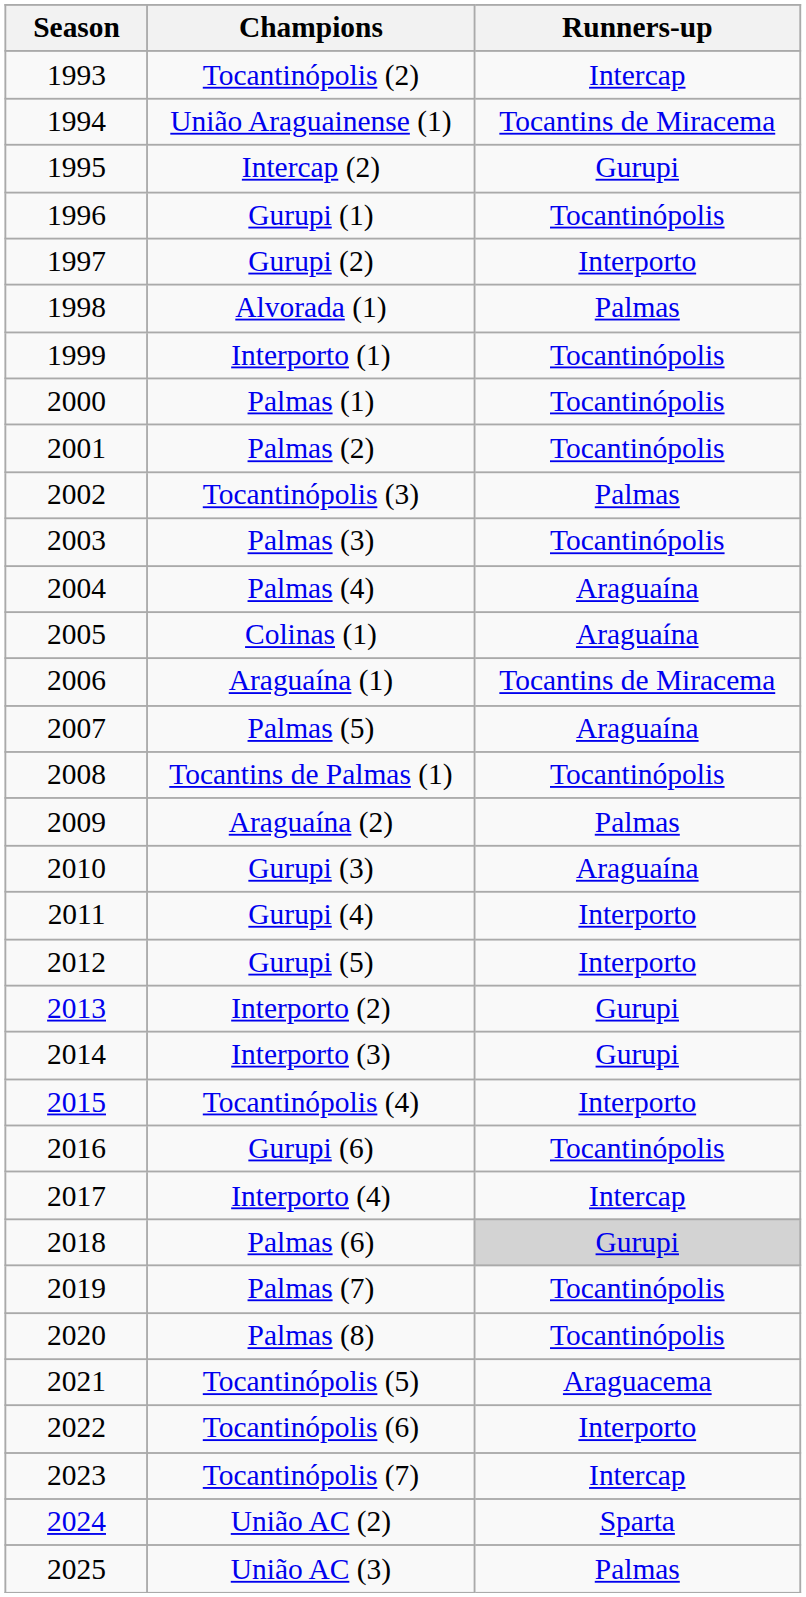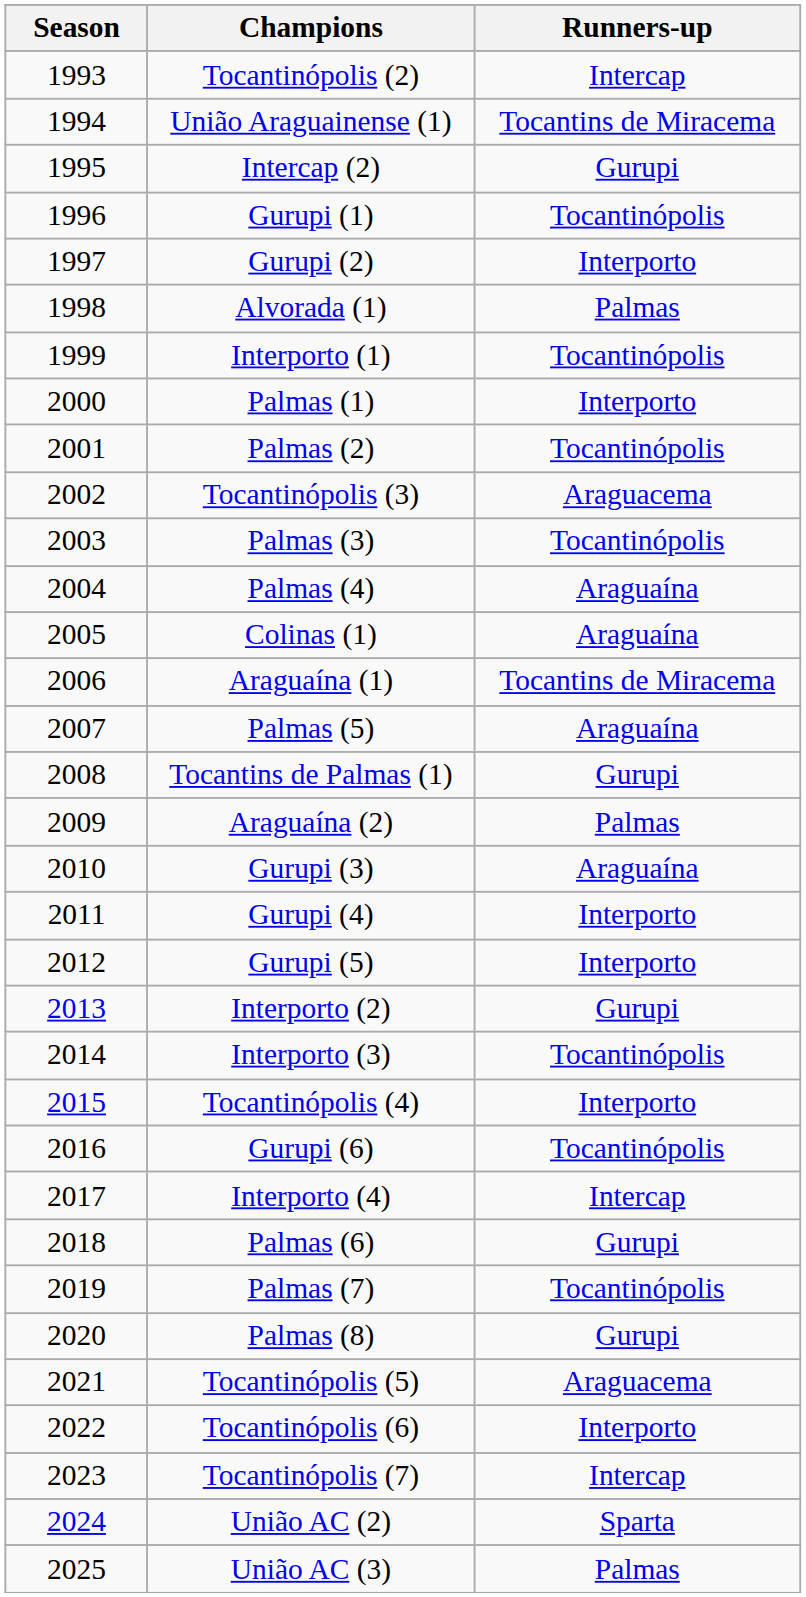 <table class="wikitable" style="text-align:center; margin-left:1em;">
 <tr>
 <th style="width:70px">Season</th>
 <th style="width:170px">Champions</th>
 <th style="width:170px">Runners-up</th>
 </tr>
 <tr>
 <td>1993</td>
 <td><a href='#'>Tocantinópolis</a> (2)</td>
 <td><a href='#'>Intercap</a></td>
 </tr>
 <tr>
 <td>1994</td>
 <td><a href='#'>União Araguainense</a> (1)</td>
 <td><a href='#'>Tocantins de Miracema</a></td>
 </tr>
 <tr>
 <td>1995</td>
 <td><a href='#'>Intercap</a> (2)</td>
 <td><a href='#'>Gurupi</a></td>
 </tr>
 <tr>
 <td>1996</td>
 <td><a href='#'>Gurupi</a> (1)</td>
 <td><a href='#'>Tocantinópolis</a></td>
 </tr>
 <tr>
 <td>1997</td>
 <td><a href='#'>Gurupi</a> (2)</td>
 <td><a href='#'>Interporto</a></td>
 </tr>
 <tr>
 <td>1998</td>
 <td><a href='#'>Alvorada</a> (1)</td>
 <td><a href='#'>Palmas</a></td>
 </tr>
 <tr>
 <td>1999</td>
 <td><a href='#'>Interporto</a> (1)</td>
 <td><a href='#'>Tocantinópolis</a></td>
 </tr>
 <tr>
 <td>2000</td>
 <td><a href='#'>Palmas</a> (1)</td>
-<td><a href='#'>Tocantinópolis</a></td>
+<td><a href='#'>Interporto</a></td>
 </tr>
 <tr>
 <td>2001</td>
 <td><a href='#'>Palmas</a> (2)</td>
 <td><a href='#'>Tocantinópolis</a></td>
 </tr>
 <tr>
 <td>2002</td>
 <td><a href='#'>Tocantinópolis</a> (3)</td>
-<td><a href='#'>Palmas</a></td>
+<td><a href='#'>Araguacema</a></td>
 </tr>
 <tr>
 <td>2003</td>
 <td><a href='#'>Palmas</a> (3)</td>
 <td><a href='#'>Tocantinópolis</a></td>
 </tr>
 <tr>
 <td>2004</td>
 <td><a href='#'>Palmas</a> (4)</td>
 <td><a href='#'>Araguaína</a></td>
 </tr>
 <tr>
 <td>2005</td>
 <td><a href='#'>Colinas</a> (1)</td>
 <td><a href='#'>Araguaína</a></td>
 </tr>
 <tr>
 <td>2006</td>
 <td><a href='#'>Araguaína</a> (1)</td>
 <td><a href='#'>Tocantins de Miracema</a></td>
 </tr>
 <tr>
 <td>2007</td>
 <td><a href='#'>Palmas</a> (5)</td>
 <td><a href='#'>Araguaína</a></td>
 </tr>
 <tr>
 <td>2008</td>
 <td><a href='#'>Tocantins de Palmas</a> (1)</td>
-<td><a href='#'>Tocantinópolis</a></td>
+<td><a href='#'>Gurupi</a></td>
 </tr>
 <tr>
 <td>2009</td>
 <td><a href='#'>Araguaína</a> (2)</td>
 <td><a href='#'>Palmas</a></td>
 </tr>
 <tr>
 <td>2010</td>
 <td><a href='#'>Gurupi</a> (3)</td>
 <td><a href='#'>Araguaína</a></td>
 </tr>
 <tr>
 <td>2011</td>
 <td><a href='#'>Gurupi</a> (4)</td>
 <td><a href='#'>Interporto</a></td>
 </tr>
 <tr>
 <td>2012</td>
 <td><a href='#'>Gurupi</a> (5)</td>
 <td><a href='#'>Interporto</a></td>
 </tr>
 <tr>
 <td><a href='#'>2013</a></td>
 <td><a href='#'>Interporto</a> (2)</td>
 <td><a href='#'>Gurupi</a></td>
 </tr>
 <tr>
 <td>2014</td>
 <td><a href='#'>Interporto</a> (3)</td>
-<td><a href='#'>Gurupi</a></td>
+<td><a href='#'>Tocantinópolis</a></td>
 </tr>
 <tr>
 <td><a href='#'>2015</a></td>
 <td><a href='#'>Tocantinópolis</a> (4)</td>
 <td><a href='#'>Interporto</a></td>
 </tr>
 <tr>
 <td>2016</td>
 <td><a href='#'>Gurupi</a> (6)</td>
 <td><a href='#'>Tocantinópolis</a></td>
 </tr>
 <tr>
 <td>2017</td>
 <td><a href='#'>Interporto</a> (4)</td>
 <td><a href='#'>Intercap</a></td>
 </tr>
 <tr>
 <td>2018</td>
 <td><a href='#'>Palmas</a> (6)</td>
-<td style="background: lightgrey;"><a href='#'>Gurupi</a></td>
+<td><a href='#'>Gurupi</a></td>
 </tr>
 <tr>
 <td>2019</td>
 <td><a href='#'>Palmas</a> (7)</td>
 <td><a href='#'>Tocantinópolis</a></td>
 </tr>
 <tr>
 <td>2020</td>
 <td><a href='#'>Palmas</a> (8)</td>
-<td><a href='#'>Tocantinópolis</a></td>
+<td><a href='#'>Gurupi</a></td>
 </tr>
 <tr>
 <td>2021</td>
 <td><a href='#'>Tocantinópolis</a> (5)</td>
 <td><a href='#'>Araguacema</a></td>
 </tr>
 <tr>
 <td>2022</td>
 <td><a href='#'>Tocantinópolis</a> (6)</td>
 <td><a href='#'>Interporto</a></td>
 </tr>
 <tr>
 <td>2023</td>
 <td><a href='#'>Tocantinópolis</a> (7)</td>
 <td><a href='#'>Intercap</a></td>
 </tr>
 <tr>
 <td><a href='#'>2024</a></td>
 <td><a href='#'>União AC</a> (2)</td>
 <td><a href='#'>Sparta</a></td>
 </tr>
 <tr>
 <td>2025</td>
 <td><a href='#'>União AC</a> (3)</td>
 <td><a href='#'>Palmas</a></td>
 </tr>
 </table>
